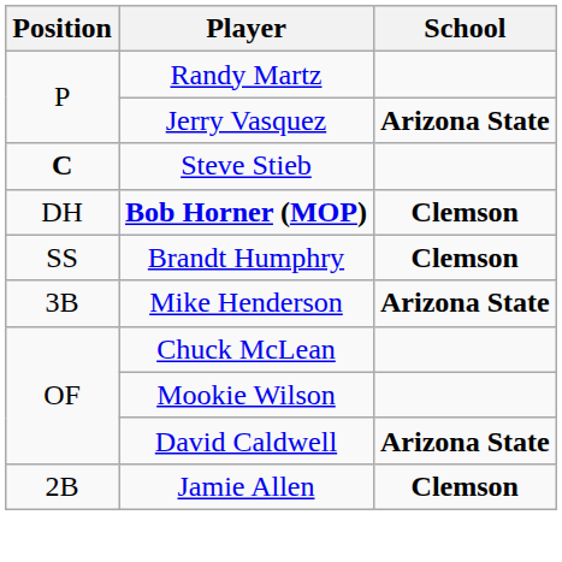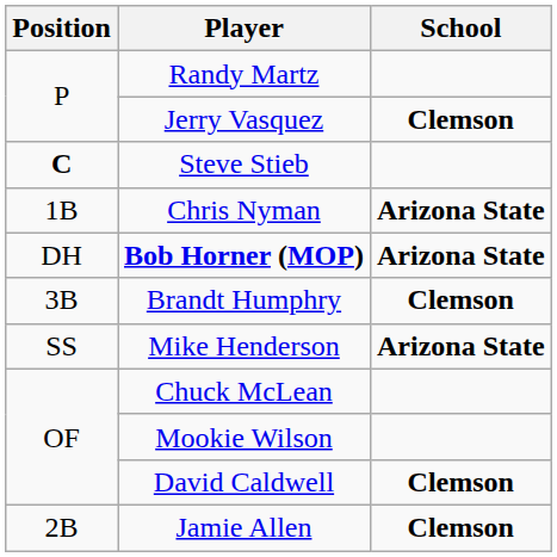 <table class="wikitable" style=text-align:center>
 <tr>
 <th>Position</th>
 <th>Player</th>
 <th>School</th>
 </tr>
 <tr>
 <td rowspan=2>P</td>
 <td><a href='#'>Randy Martz</a></td>
 <td style=></td>
 </tr>
 <tr>
 <td><a href='#'>Jerry Vasquez</a></td>
-<td style=><strong>Arizona State</strong></td>
+<td style=><strong>Clemson</strong></td>
 </tr>
 <tr>
 <td><strong>C</strong></td>
 <td><a href='#'>Steve Stieb</a></td>
 <td style=></td>
 </tr>
 <tr>
+<td>1B</td>
+<td><a href='#'>Chris Nyman</a></td>
+<td style=><strong>Arizona State</strong></td>
+</tr>
+<tr>
 <td>DH</td>
 <td><strong><a href='#'>Bob Horner</a> (<a href='#'>MOP</a>)</strong></td>
+<td style=><strong>Arizona State</strong></td>
+</tr>
+<tr>
+<td>3B</td>
+<td><a href='#'>Brandt Humphry</a></td>
 <td style=><strong>Clemson</strong></td>
 </tr>
 <tr>
 <td>SS</td>
-<td><a href='#'>Brandt Humphry</a></td>
-<td style=><strong>Clemson</strong></td>
-</tr>
-<tr>
-<td>3B</td>
 <td><a href='#'>Mike Henderson</a></td>
 <td style=><strong>Arizona State</strong></td>
 </tr>
 <tr>
 <td rowspan=3>OF</td>
 <td><a href='#'>Chuck McLean</a></td>
 <td style=></td>
 </tr>
 <tr>
 <td><a href='#'>Mookie Wilson</a></td>
 <td style=></td>
 </tr>
 <tr>
 <td><a href='#'>David Caldwell</a></td>
-<td style=><strong>Arizona State</strong></td>
+<td style=><strong>Clemson</strong></td>
 </tr>
 <tr>
 <td>2B</td>
 <td><a href='#'>Jamie Allen</a></td>
 <td style=><strong>Clemson</strong></td>
 </tr>
 </table>
